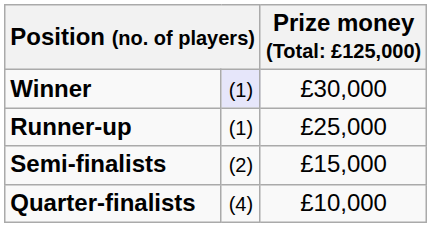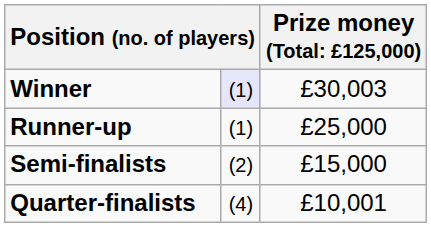 <table class="wikitable">
 <tr>
 <th colspan=2>Position <small>(no. of players)</small></th>
 <th>Prize money<br><small>(Total: £125,000)</small></th>
 </tr>
 <tr>
 <td><strong>Winner</strong></td>
 <td align=center style="background: lavender;"><small>(1)</small></td>
-<td align=center>£30,000</td>
+<td align=center>£30,003</td>
 </tr>
 <tr>
 <td><strong>Runner-up</strong></td>
 <td align=center><small>(1)</small></td>
 <td align=center>£25,000</td>
 </tr>
 <tr>
 <td><strong>Semi-finalists</strong></td>
 <td align=center><small>(2)</small></td>
 <td align=center>£15,000</td>
 </tr>
 <tr>
 <td><strong>Quarter-finalists</strong></td>
 <td align=center><small>(4)</small></td>
-<td align=center>£10,000</td>
+<td align=center>£10,001</td>
 </tr>
 </table>
